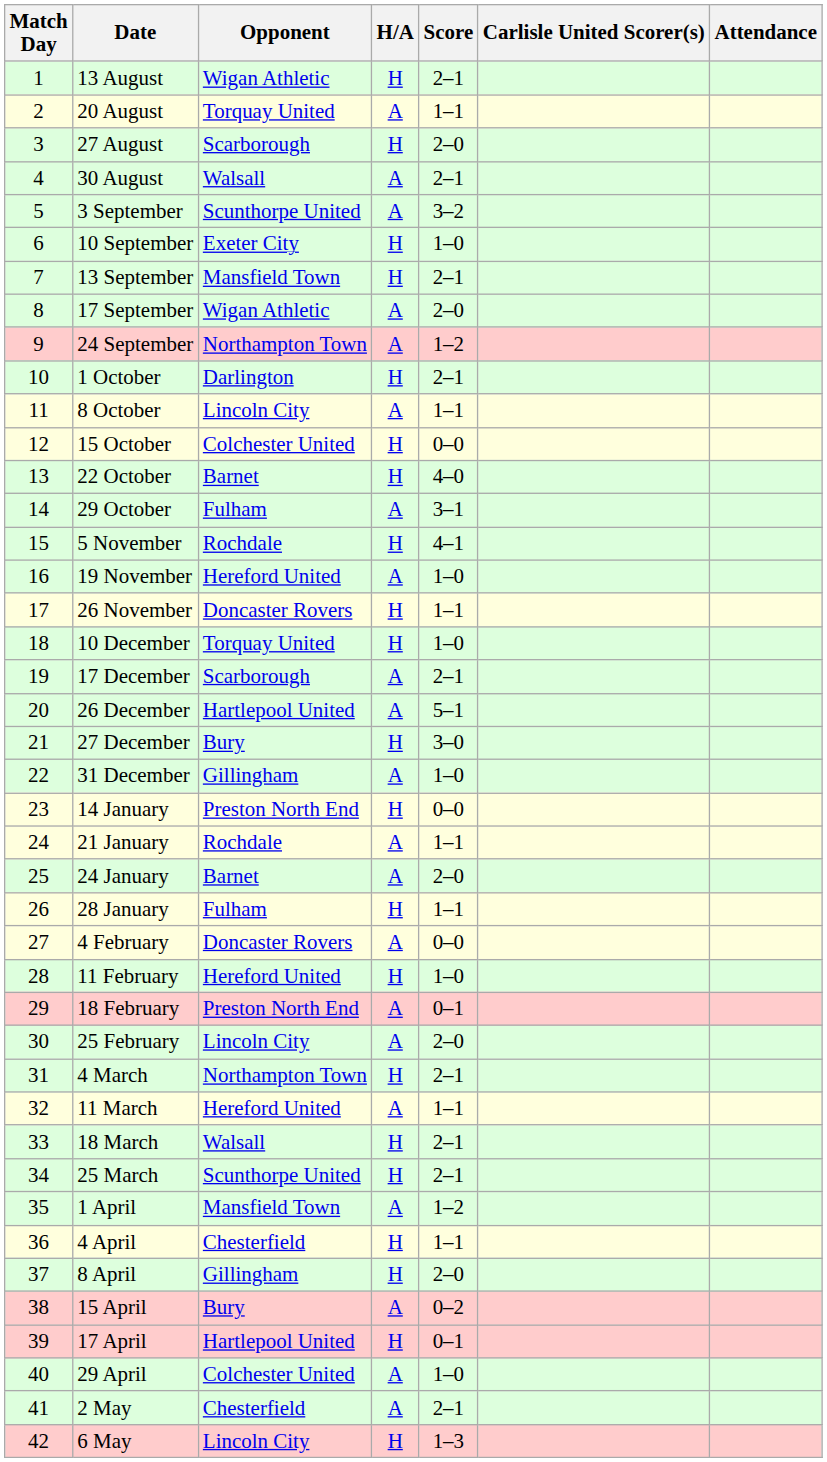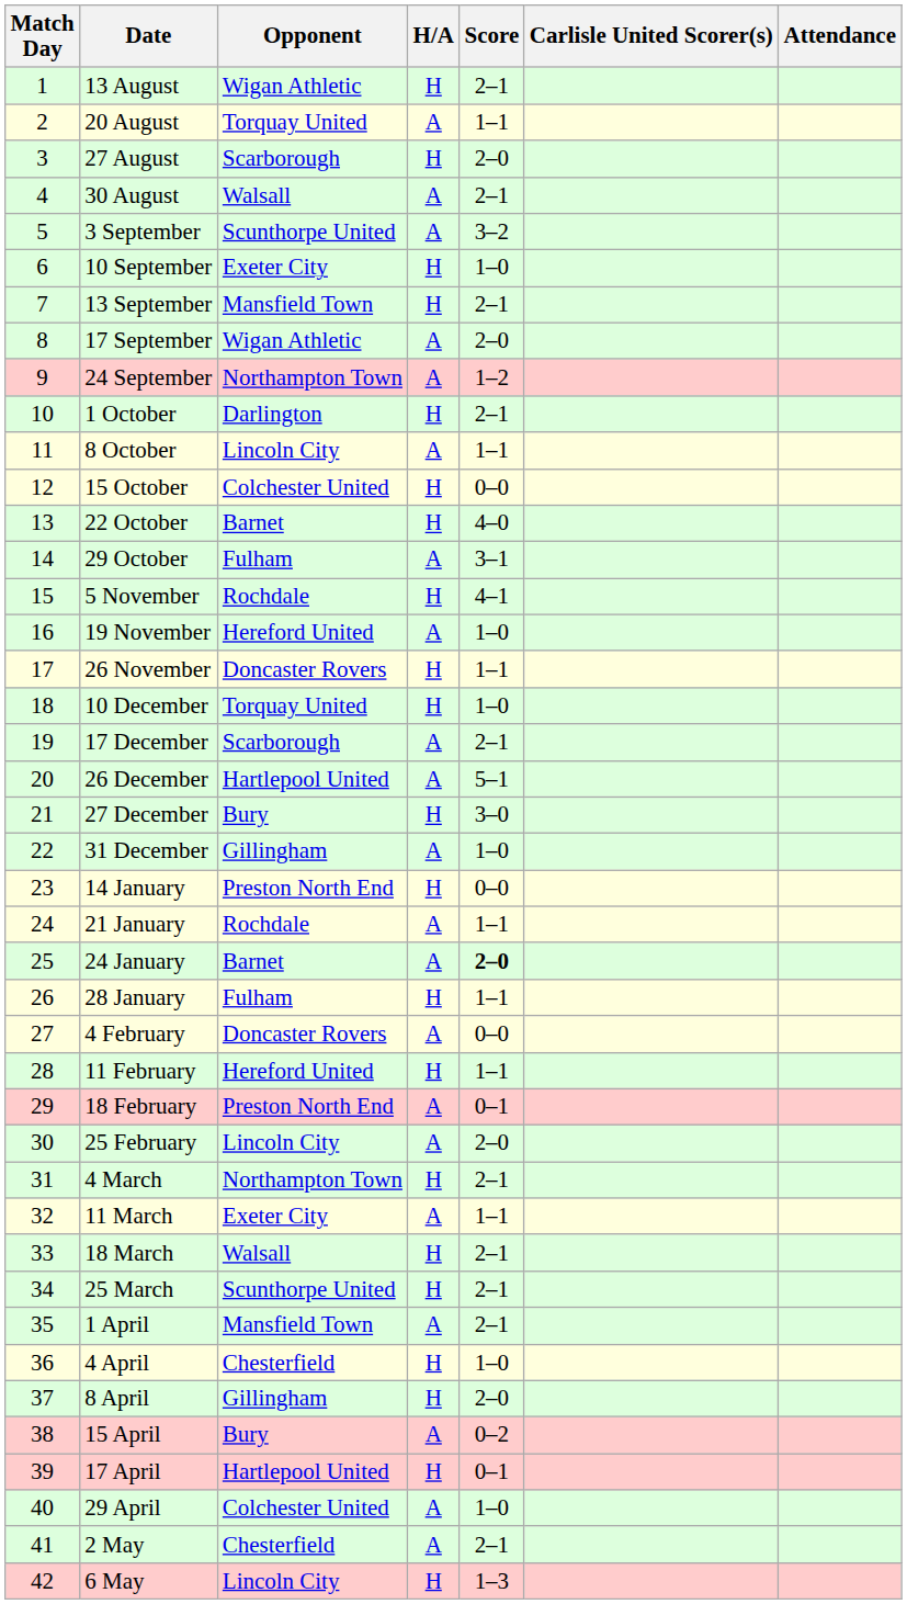 <table class="wikitable" style="text-align:center">
 <tr>
 <th>Match<br> Day</th>
 <th>Date</th>
 <th>Opponent</th>
 <th>H/A</th>
 <th>Score</th>
 <th>Carlisle United Scorer(s)</th>
 <th>Attendance</th>
 </tr>
 <tr bgcolor=#ddffdd>
 <td>1</td>
 <td align=left>13 August</td>
 <td align=left><a href='#'>Wigan Athletic</a></td>
 <td><a href='#'>H</a></td>
 <td>2–1</td>
 <td align=left></td>
 <td></td>
 </tr>
 <tr bgcolor=#ffffdd>
 <td>2</td>
 <td align=left>20 August</td>
 <td align=left><a href='#'>Torquay United</a></td>
 <td><a href='#'>A</a></td>
 <td>1–1</td>
 <td align=left></td>
 <td></td>
 </tr>
 <tr bgcolor=#ddffdd>
 <td>3</td>
 <td align=left>27 August</td>
 <td align=left><a href='#'>Scarborough</a></td>
 <td><a href='#'>H</a></td>
 <td>2–0</td>
 <td align=left></td>
 <td></td>
 </tr>
 <tr bgcolor=#ddffdd>
 <td>4</td>
 <td align=left>30 August</td>
 <td align=left><a href='#'>Walsall</a></td>
 <td><a href='#'>A</a></td>
 <td>2–1</td>
 <td align=left></td>
 <td></td>
 </tr>
 <tr bgcolor=#ddffdd>
 <td>5</td>
 <td align=left>3 September</td>
 <td align=left><a href='#'>Scunthorpe United</a></td>
 <td><a href='#'>A</a></td>
 <td>3–2</td>
 <td align=left></td>
 <td></td>
 </tr>
 <tr bgcolor=#ddffdd>
 <td>6</td>
 <td align=left>10 September</td>
 <td align=left><a href='#'>Exeter City</a></td>
 <td><a href='#'>H</a></td>
 <td>1–0</td>
 <td align=left></td>
 <td></td>
 </tr>
 <tr bgcolor=#ddffdd>
 <td>7</td>
 <td align=left>13 September</td>
 <td align=left><a href='#'>Mansfield Town</a></td>
 <td><a href='#'>H</a></td>
 <td>2–1</td>
 <td align=left></td>
 <td></td>
 </tr>
 <tr bgcolor=#ddffdd>
 <td>8</td>
 <td align=left>17 September</td>
 <td align=left><a href='#'>Wigan Athletic</a></td>
 <td><a href='#'>A</a></td>
 <td>2–0</td>
 <td align=left></td>
 <td></td>
 </tr>
 <tr bgcolor=#FFCCCC>
 <td>9</td>
 <td align=left>24 September</td>
 <td align=left><a href='#'>Northampton Town</a></td>
 <td><a href='#'>A</a></td>
 <td>1–2</td>
 <td align=left></td>
 <td></td>
 </tr>
 <tr bgcolor=#ddffdd>
 <td>10</td>
 <td align=left>1 October</td>
 <td align=left><a href='#'>Darlington</a></td>
 <td><a href='#'>H</a></td>
 <td>2–1</td>
 <td align=left></td>
 <td></td>
 </tr>
 <tr bgcolor=#ffffdd>
 <td>11</td>
 <td align=left>8 October</td>
 <td align=left><a href='#'>Lincoln City</a></td>
 <td><a href='#'>A</a></td>
 <td>1–1</td>
 <td align=left></td>
 <td></td>
 </tr>
 <tr bgcolor=#ffffdd>
 <td>12</td>
 <td align=left>15 October</td>
 <td align=left><a href='#'>Colchester United</a></td>
 <td><a href='#'>H</a></td>
 <td>0–0</td>
 <td align=left></td>
 <td></td>
 </tr>
 <tr bgcolor=#ddffdd>
 <td>13</td>
 <td align=left>22 October</td>
 <td align=left><a href='#'>Barnet</a></td>
 <td><a href='#'>H</a></td>
 <td>4–0</td>
 <td align=left></td>
 <td></td>
 </tr>
 <tr bgcolor=#ddffdd>
 <td>14</td>
 <td align=left>29 October</td>
 <td align=left><a href='#'>Fulham</a></td>
 <td><a href='#'>A</a></td>
 <td>3–1</td>
 <td align=left></td>
 <td></td>
 </tr>
 <tr bgcolor=#ddffdd>
 <td>15</td>
 <td align=left>5 November</td>
 <td align=left><a href='#'>Rochdale</a></td>
 <td><a href='#'>H</a></td>
 <td>4–1</td>
 <td align=left></td>
 <td></td>
 </tr>
 <tr bgcolor=#ddffdd>
 <td>16</td>
 <td align=left>19 November</td>
 <td align=left><a href='#'>Hereford United</a></td>
 <td><a href='#'>A</a></td>
 <td>1–0</td>
 <td align=left></td>
 <td></td>
 </tr>
 <tr bgcolor=#ffffdd>
 <td>17</td>
 <td align=left>26 November</td>
 <td align=left><a href='#'>Doncaster Rovers</a></td>
 <td><a href='#'>H</a></td>
 <td>1–1</td>
 <td align=left></td>
 <td></td>
 </tr>
 <tr bgcolor=#ddffdd>
 <td>18</td>
 <td align=left>10 December</td>
 <td align=left><a href='#'>Torquay United</a></td>
 <td><a href='#'>H</a></td>
 <td>1–0</td>
 <td align=left></td>
 <td></td>
 </tr>
 <tr bgcolor=#ddffdd>
 <td>19</td>
 <td align=left>17 December</td>
 <td align=left><a href='#'>Scarborough</a></td>
 <td><a href='#'>A</a></td>
 <td>2–1</td>
 <td align=left></td>
 <td></td>
 </tr>
 <tr bgcolor=#ddffdd>
 <td>20</td>
 <td align=left>26 December</td>
 <td align=left><a href='#'>Hartlepool United</a></td>
 <td><a href='#'>A</a></td>
 <td>5–1</td>
 <td align=left></td>
 <td></td>
 </tr>
 <tr bgcolor=#ddffdd>
 <td>21</td>
 <td align=left>27 December</td>
 <td align=left><a href='#'>Bury</a></td>
 <td><a href='#'>H</a></td>
 <td>3–0</td>
 <td align=left></td>
 <td></td>
 </tr>
 <tr bgcolor=#ddffdd>
 <td>22</td>
 <td align=left>31 December</td>
 <td align=left><a href='#'>Gillingham</a></td>
 <td><a href='#'>A</a></td>
 <td>1–0</td>
 <td align=left></td>
 <td></td>
 </tr>
 <tr bgcolor=#ffffdd>
 <td>23</td>
 <td align=left>14 January</td>
 <td align=left><a href='#'>Preston North End</a></td>
 <td><a href='#'>H</a></td>
 <td>0–0</td>
 <td align=left></td>
 <td></td>
 </tr>
 <tr bgcolor=#ffffdd>
 <td>24</td>
 <td align=left>21 January</td>
 <td align=left><a href='#'>Rochdale</a></td>
 <td><a href='#'>A</a></td>
 <td>1–1</td>
 <td align=left></td>
 <td></td>
 </tr>
 <tr bgcolor=#ddffdd>
 <td>25</td>
 <td align=left>24 January</td>
 <td align=left><a href='#'>Barnet</a></td>
 <td><a href='#'>A</a></td>
-<td>2–0</td>
+<td><strong>2–0</strong></td>
 <td align=left></td>
 <td></td>
 </tr>
 <tr bgcolor=#ffffdd>
 <td>26</td>
 <td align=left>28 January</td>
 <td align=left><a href='#'>Fulham</a></td>
 <td><a href='#'>H</a></td>
 <td>1–1</td>
 <td align=left></td>
 <td></td>
 </tr>
 <tr bgcolor=#ffffdd>
 <td>27</td>
 <td align=left>4 February</td>
 <td align=left><a href='#'>Doncaster Rovers</a></td>
 <td><a href='#'>A</a></td>
 <td>0–0</td>
 <td align=left></td>
 <td></td>
 </tr>
 <tr bgcolor=#ddffdd>
 <td>28</td>
 <td align=left>11 February</td>
 <td align=left><a href='#'>Hereford United</a></td>
 <td><a href='#'>H</a></td>
-<td>1–0</td>
+<td>1–1</td>
 <td align=left></td>
 <td></td>
 </tr>
 <tr bgcolor=#FFCCCC>
 <td>29</td>
 <td align=left>18 February</td>
 <td align=left><a href='#'>Preston North End</a></td>
 <td><a href='#'>A</a></td>
 <td>0–1</td>
 <td align=left></td>
 <td></td>
 </tr>
 <tr bgcolor=#ddffdd>
 <td>30</td>
 <td align=left>25 February</td>
 <td align=left><a href='#'>Lincoln City</a></td>
 <td><a href='#'>A</a></td>
 <td>2–0</td>
 <td align=left></td>
 <td></td>
 </tr>
 <tr bgcolor=#ddffdd>
 <td>31</td>
 <td align=left>4 March</td>
 <td align=left><a href='#'>Northampton Town</a></td>
 <td><a href='#'>H</a></td>
 <td>2–1</td>
 <td align=left></td>
 <td></td>
 </tr>
 <tr bgcolor=#ffffdd>
 <td>32</td>
 <td align=left>11 March</td>
-<td align=left><a href='#'>Hereford United</a></td>
+<td align=left><a href='#'>Exeter City</a></td>
 <td><a href='#'>A</a></td>
 <td>1–1</td>
 <td align=left></td>
 <td></td>
 </tr>
 <tr bgcolor=#ddffdd>
 <td>33</td>
 <td align=left>18 March</td>
 <td align=left><a href='#'>Walsall</a></td>
 <td><a href='#'>H</a></td>
 <td>2–1</td>
 <td align=left></td>
 <td></td>
 </tr>
 <tr bgcolor=#ddffdd>
 <td>34</td>
 <td align=left>25 March</td>
 <td align=left><a href='#'>Scunthorpe United</a></td>
 <td><a href='#'>H</a></td>
 <td>2–1</td>
 <td align=left></td>
 <td></td>
 </tr>
 <tr bgcolor=#ddffdd>
 <td>35</td>
 <td align=left>1 April</td>
 <td align=left><a href='#'>Mansfield Town</a></td>
 <td><a href='#'>A</a></td>
-<td>1–2</td>
+<td>2–1</td>
 <td align=left></td>
 <td></td>
 </tr>
 <tr bgcolor=#ffffdd>
 <td>36</td>
 <td align=left>4 April</td>
 <td align=left><a href='#'>Chesterfield</a></td>
 <td><a href='#'>H</a></td>
-<td>1–1</td>
+<td>1–0</td>
 <td align=left></td>
 <td></td>
 </tr>
 <tr bgcolor=#ddffdd>
 <td>37</td>
 <td align=left>8 April</td>
 <td align=left><a href='#'>Gillingham</a></td>
 <td><a href='#'>H</a></td>
 <td>2–0</td>
 <td align=left></td>
 <td></td>
 </tr>
 <tr bgcolor=#FFCCCC>
 <td>38</td>
 <td align=left>15 April</td>
 <td align=left><a href='#'>Bury</a></td>
 <td><a href='#'>A</a></td>
 <td>0–2</td>
 <td align=left></td>
 <td></td>
 </tr>
 <tr bgcolor=#FFCCCC>
 <td>39</td>
 <td align=left>17 April</td>
 <td align=left><a href='#'>Hartlepool United</a></td>
 <td><a href='#'>H</a></td>
 <td>0–1</td>
 <td align=left></td>
 <td></td>
 </tr>
 <tr bgcolor=#ddffdd>
 <td>40</td>
 <td align=left>29 April</td>
 <td align=left><a href='#'>Colchester United</a></td>
 <td><a href='#'>A</a></td>
 <td>1–0</td>
 <td align=left></td>
 <td></td>
 </tr>
 <tr bgcolor=#ddffdd>
 <td>41</td>
 <td align=left>2 May</td>
 <td align=left><a href='#'>Chesterfield</a></td>
 <td><a href='#'>A</a></td>
 <td>2–1</td>
 <td align=left></td>
 <td></td>
 </tr>
 <tr bgcolor=#FFCCCC>
 <td>42</td>
 <td align=left>6 May</td>
 <td align=left><a href='#'>Lincoln City</a></td>
 <td><a href='#'>H</a></td>
 <td>1–3</td>
 <td align=left></td>
 <td></td>
 </tr>
 </table>
